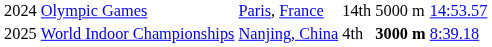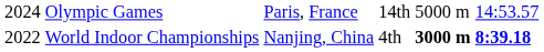 <table>
 <tr>
 <td>2024</td>
 <td><a href='#'>Olympic Games</a></td>
 <td><a href='#'>Paris</a>, <a href='#'>France</a></td>
 <td>14th</td>
 <td>5000 m</td>
 <td><a href='#'>14:53.57</a></td>
 </tr>
 <tr>
-<td>2025</td>
+<td>2022</td>
 <td><a href='#'>World Indoor Championships</a></td>
 <td><a href='#'>Nanjing, China</a></td>
 <td>4th</td>
 <td><strong>3000 m</strong></td>
-<td><a href='#'>8:39.18</a></td>
+<td><strong><a href='#'>8:39.18</a></strong></td>
 </tr>
 </table>
